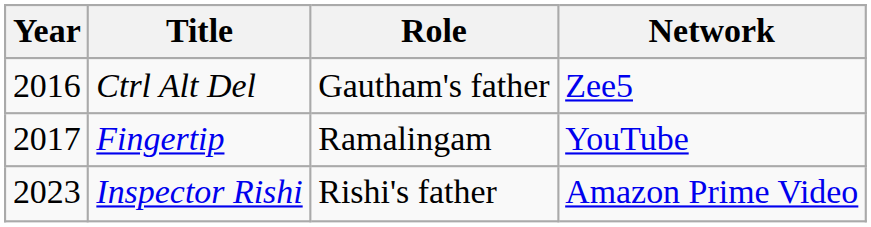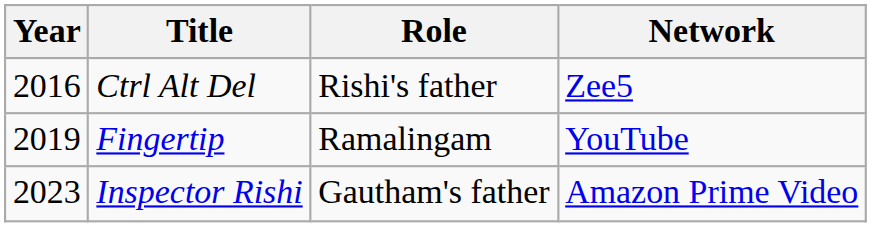 <table class="wikitable">
 <tr>
 <th>Year</th>
 <th>Title</th>
 <th>Role</th>
 <th>Network</th>
 </tr>
 <tr>
 <td>2016</td>
 <td><em>Ctrl Alt Del</em></td>
-<td>Gautham's father</td>
+<td>Rishi's father</td>
 <td><a href='#'>Zee5</a></td>
 </tr>
 <tr>
-<td>2017</td>
+<td>2019</td>
 <td><em><a href='#'>Fingertip</a></em></td>
 <td>Ramalingam</td>
 <td><a href='#'>YouTube</a></td>
 </tr>
 <tr>
 <td>2023</td>
 <td><em><a href='#'>Inspector Rishi</a></em></td>
-<td>Rishi's father</td>
+<td>Gautham's father</td>
 <td><a href='#'>Amazon Prime Video</a></td>
 </tr>
 </table>
